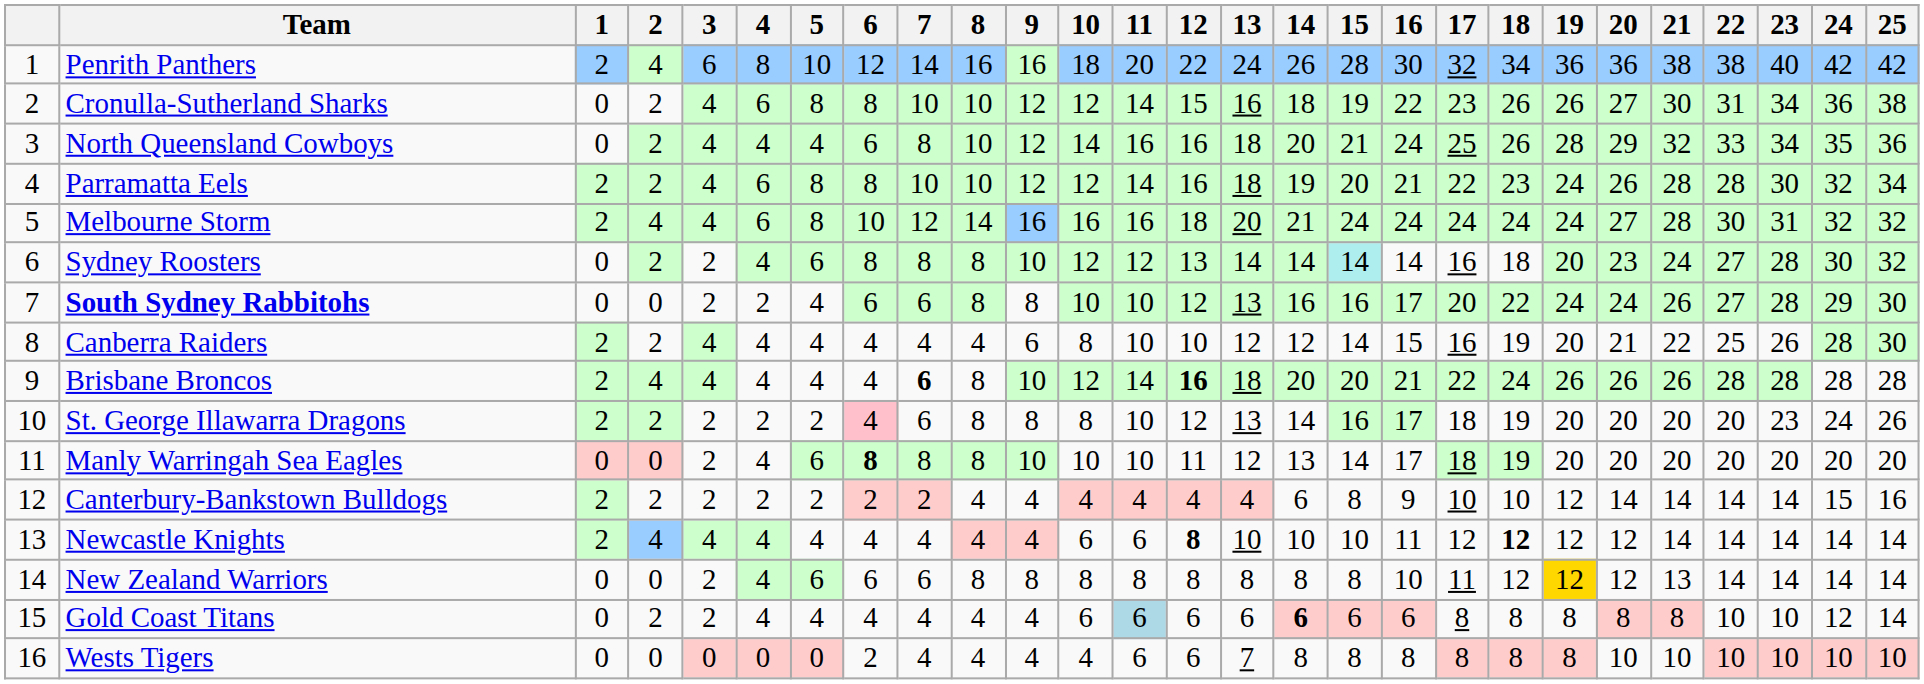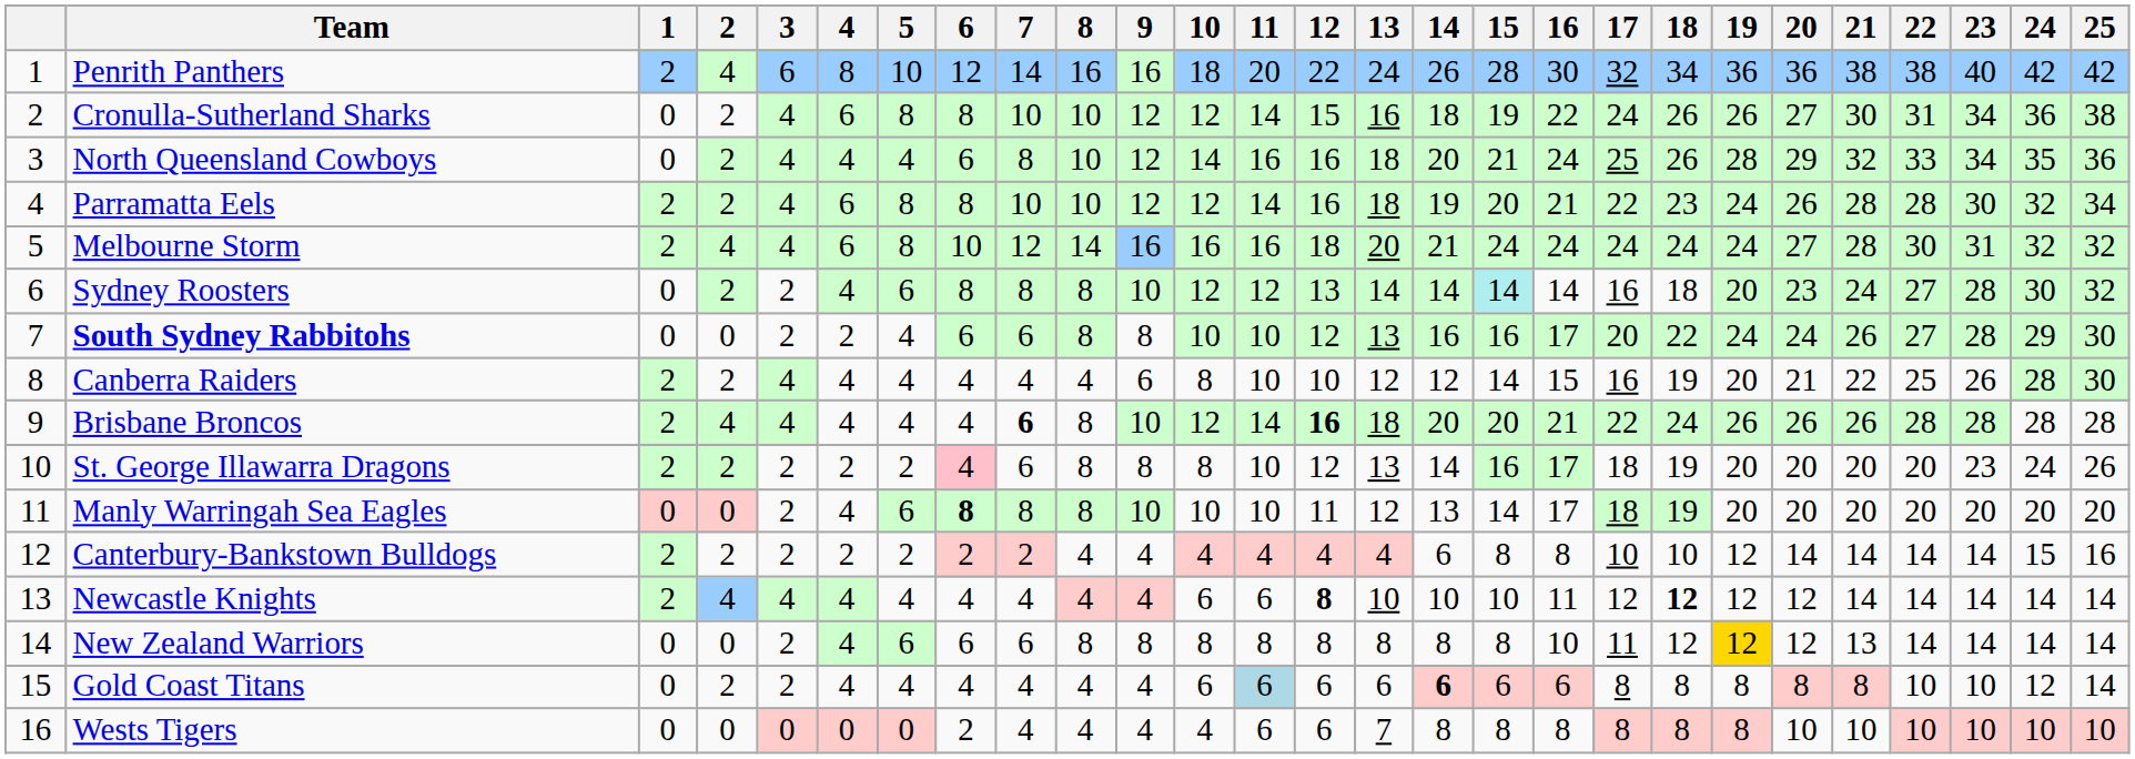 <table class="wikitable" style="text-align:center; line-height: 90%; font-size:90%;">
 <tr>
 <th width="20"></th>
 <th width="250">Team</th>
 <th width="20">1</th>
 <th width="20">2</th>
 <th width="20">3</th>
 <th width="20">4</th>
 <th width="20">5</th>
 <th width="20">6</th>
 <th width="20">7</th>
 <th width="20">8</th>
 <th width="20">9</th>
 <th width="20">10</th>
 <th width="20">11</th>
 <th width="20">12</th>
 <th width="20">13</th>
 <th width="20">14</th>
 <th width="20">15</th>
 <th width="20">16</th>
 <th width="20">17</th>
 <th width="20">18</th>
 <th width="20">19</th>
 <th width="20">20</th>
 <th width="20">21</th>
 <th width="20">22</th>
 <th width="20">23</th>
 <th width="20">24</th>
 <th width="20">25</th>
 </tr>
 <tr>
 <td>1</td>
 <td style="text-align:left;"> <a href='#'>Penrith Panthers</a></td>
 <td style="background: #99ccff;">2</td>
 <td style="background: #ccffcc;">4</td>
 <td style="background: #99ccff;">6</td>
 <td style="background: #99ccff;">8</td>
 <td style="background: #99ccff;">10</td>
 <td style="background: #99ccff;">12</td>
 <td style="background: #99ccff;">14</td>
 <td style="background: #99ccff;">16</td>
 <td style="background: #ccffcc;">16</td>
 <td style="background: #99ccff;">18</td>
 <td style="background: #99ccff;">20</td>
 <td style="background: #99ccff;">22</td>
 <td style="background: #99ccff;">24</td>
 <td style="background: #99ccff;">26</td>
 <td style="background: #99ccff;">28</td>
 <td style="background: #99ccff;">30</td>
 <td style="background: #99ccff;"><u>32</u></td>
 <td style="background: #99ccff;">34</td>
 <td style="background: #99ccff;">36</td>
 <td style="background: #99ccff;">36</td>
 <td style="background: #99ccff;">38</td>
 <td style="background: #99ccff;">38</td>
 <td style="background: #99ccff;">40</td>
 <td style="background: #99ccff;">42</td>
 <td style="background: #99ccff;">42</td>
 </tr>
 <tr>
 <td>2</td>
 <td style="text-align:left;"> <a href='#'>Cronulla-Sutherland Sharks</a></td>
 <td>0</td>
 <td>2</td>
 <td style="background: #ccffcc;">4</td>
 <td style="background: #ccffcc;">6</td>
 <td style="background: #ccffcc;">8</td>
 <td style="background: #ccffcc;">8</td>
 <td style="background: #ccffcc;">10</td>
 <td style="background: #ccffcc;">10</td>
 <td style="background: #ccffcc;">12</td>
 <td style="background: #ccffcc;">12</td>
 <td style="background: #ccffcc;">14</td>
 <td style="background: #ccffcc;">15</td>
 <td style="background: #ccffcc;"><u>16</u></td>
 <td style="background: #ccffcc;">18</td>
 <td style="background: #ccffcc;">19</td>
 <td style="background: #ccffcc;">22</td>
-<td style="background: #ccffcc;">23</td>
+<td style="background: #ccffcc;">24</td>
 <td style="background: #ccffcc;">26</td>
 <td style="background: #ccffcc;">26</td>
 <td style="background: #ccffcc;">27</td>
 <td style="background: #ccffcc;">30</td>
 <td style="background: #ccffcc;">31</td>
 <td style="background: #ccffcc;">34</td>
 <td style="background: #ccffcc;">36</td>
 <td style="background: #ccffcc;">38</td>
 </tr>
 <tr>
 <td>3</td>
 <td style="text-align:left;"> <a href='#'>North Queensland Cowboys</a></td>
 <td>0</td>
 <td style="background: #ccffcc;">2</td>
 <td style="background: #ccffcc;">4</td>
 <td style="background: #ccffcc;">4</td>
 <td style="background: #ccffcc;">4</td>
 <td style="background: #ccffcc;">6</td>
 <td style="background: #ccffcc;">8</td>
 <td style="background: #ccffcc;">10</td>
 <td style="background: #ccffcc;">12</td>
 <td style="background: #ccffcc;">14</td>
 <td style="background: #ccffcc;">16</td>
 <td style="background: #ccffcc;">16</td>
 <td style="background: #ccffcc;">18</td>
 <td style="background: #ccffcc;">20</td>
 <td style="background: #ccffcc;">21</td>
 <td style="background: #ccffcc;">24</td>
 <td style="background: #ccffcc;"><u>25</u></td>
 <td style="background: #ccffcc;">26</td>
 <td style="background: #ccffcc;">28</td>
 <td style="background: #ccffcc;">29</td>
 <td style="background: #ccffcc;">32</td>
 <td style="background: #ccffcc;">33</td>
 <td style="background: #ccffcc;">34</td>
 <td style="background: #ccffcc;">35</td>
 <td style="background: #ccffcc;">36</td>
 </tr>
 <tr>
 <td>4</td>
 <td style="text-align:left;"> <a href='#'>Parramatta Eels</a></td>
 <td style="background: #ccffcc;">2</td>
 <td style="background: #ccffcc;">2</td>
 <td style="background: #ccffcc;">4</td>
 <td style="background: #ccffcc;">6</td>
 <td style="background: #ccffcc;">8</td>
 <td style="background: #ccffcc;">8</td>
 <td style="background: #ccffcc;">10</td>
 <td style="background: #ccffcc;">10</td>
 <td style="background: #ccffcc;">12</td>
 <td style="background: #ccffcc;">12</td>
 <td style="background: #ccffcc;">14</td>
 <td style="background: #ccffcc;">16</td>
 <td style="background: #ccffcc;"><u>18</u></td>
 <td style="background: #ccffcc;">19</td>
 <td style="background: #ccffcc;">20</td>
 <td style="background: #ccffcc;">21</td>
 <td style="background: #ccffcc;">22</td>
 <td style="background: #ccffcc;">23</td>
 <td style="background: #ccffcc;">24</td>
 <td style="background: #ccffcc;">26</td>
 <td style="background: #ccffcc;">28</td>
 <td style="background: #ccffcc;">28</td>
 <td style="background: #ccffcc;">30</td>
 <td style="background: #ccffcc;">32</td>
 <td style="background: #ccffcc;">34</td>
 </tr>
 <tr>
 <td>5</td>
 <td style="text-align:left;"> <a href='#'>Melbourne Storm</a></td>
 <td style="background: #ccffcc;">2</td>
 <td style="background: #ccffcc;">4</td>
 <td style="background: #ccffcc;">4</td>
 <td style="background: #ccffcc;">6</td>
 <td style="background: #ccffcc;">8</td>
 <td style="background: #ccffcc;">10</td>
 <td style="background: #ccffcc;">12</td>
 <td style="background: #ccffcc;">14</td>
 <td style="background: #99ccff;">16</td>
 <td style="background: #ccffcc;">16</td>
 <td style="background: #ccffcc;">16</td>
 <td style="background: #ccffcc;">18</td>
 <td style="background: #ccffcc;"><u>20</u></td>
 <td style="background: #ccffcc;">21</td>
 <td style="background: #ccffcc;">24</td>
 <td style="background: #ccffcc;">24</td>
 <td style="background: #ccffcc;">24</td>
 <td style="background: #ccffcc;">24</td>
 <td style="background: #ccffcc;">24</td>
 <td style="background: #ccffcc;">27</td>
 <td style="background: #ccffcc;">28</td>
 <td style="background: #ccffcc;">30</td>
 <td style="background: #ccffcc;">31</td>
 <td style="background: #ccffcc;">32</td>
 <td style="background: #ccffcc;">32</td>
 </tr>
 <tr>
 <td>6</td>
 <td style="text-align:left;"> <a href='#'>Sydney Roosters</a></td>
 <td>0</td>
 <td style="background: #ccffcc;">2</td>
 <td>2</td>
 <td style="background: #ccffcc;">4</td>
 <td style="background: #ccffcc;">6</td>
 <td style="background: #ccffcc;">8</td>
 <td style="background: #ccffcc;">8</td>
 <td style="background: #ccffcc;">8</td>
 <td style="background: #ccffcc;">10</td>
 <td style="background: #ccffcc;">12</td>
 <td style="background: #ccffcc;">12</td>
 <td style="background: #ccffcc;">13</td>
 <td style="background: #ccffcc;">14</td>
 <td style="background: #ccffcc;">14</td>
 <td style="background: paleturquoise;">14</td>
 <td>14</td>
 <td><u>16</u></td>
 <td>18</td>
 <td style="background: #ccffcc;">20</td>
 <td style="background: #ccffcc;">23</td>
 <td style="background: #ccffcc;">24</td>
 <td style="background: #ccffcc;">27</td>
 <td style="background: #ccffcc;">28</td>
 <td style="background: #ccffcc;">30</td>
 <td style="background: #ccffcc;">32</td>
 </tr>
 <tr>
 <td>7</td>
 <td style="text-align:left;"><strong> <a href='#'>South Sydney Rabbitohs</a></strong></td>
 <td>0</td>
 <td>0</td>
 <td>2</td>
 <td>2</td>
 <td>4</td>
 <td style="background: #ccffcc;">6</td>
 <td style="background: #ccffcc;">6</td>
 <td style="background: #ccffcc;">8</td>
 <td>8</td>
 <td style="background: #ccffcc;">10</td>
 <td style="background: #ccffcc;">10</td>
 <td style="background: #ccffcc;">12</td>
 <td style="background: #ccffcc;"><u>13</u></td>
 <td style="background: #ccffcc;">16</td>
 <td style="background: #ccffcc;">16</td>
 <td style="background: #ccffcc;">17</td>
 <td style="background: #ccffcc;">20</td>
 <td style="background: #ccffcc;">22</td>
 <td style="background: #ccffcc;">24</td>
 <td style="background: #ccffcc;">24</td>
 <td style="background: #ccffcc;">26</td>
 <td style="background: #ccffcc;">27</td>
 <td style="background: #ccffcc;">28</td>
 <td style="background: #ccffcc;">29</td>
 <td style="background: #ccffcc;">30</td>
 </tr>
 <tr>
 <td>8</td>
 <td style="text-align:left;"> <a href='#'>Canberra Raiders</a></td>
 <td style="background: #ccffcc;">2</td>
 <td>2</td>
 <td style="background: #ccffcc;">4</td>
 <td>4</td>
 <td>4</td>
 <td>4</td>
 <td>4</td>
 <td>4</td>
 <td>6</td>
 <td>8</td>
 <td>10</td>
 <td>10</td>
 <td>12</td>
 <td>12</td>
 <td>14</td>
 <td>15</td>
 <td><u>16</u></td>
 <td>19</td>
 <td>20</td>
 <td>21</td>
 <td>22</td>
 <td>25</td>
 <td>26</td>
 <td style="background: #ccffcc;">28</td>
 <td style="background: #ccffcc;">30</td>
 </tr>
 <tr>
 <td>9</td>
 <td style="text-align:left;"> <a href='#'>Brisbane Broncos</a></td>
 <td style="background: #ccffcc;">2</td>
 <td style="background: #ccffcc;">4</td>
 <td style="background: #ccffcc;">4</td>
 <td>4</td>
 <td>4</td>
 <td>4</td>
 <td><strong>6</strong></td>
 <td>8</td>
 <td style="background: #ccffcc;">10</td>
 <td style="background: #ccffcc;">12</td>
 <td style="background: #ccffcc;">14</td>
 <td style="background: #ccffcc;"><strong>16</strong></td>
 <td style="background: #ccffcc;"><u>18</u></td>
 <td style="background: #ccffcc;">20</td>
 <td style="background: #ccffcc;">20</td>
 <td style="background: #ccffcc;">21</td>
 <td style="background: #ccffcc;">22</td>
 <td style="background: #ccffcc;">24</td>
 <td style="background: #ccffcc;">26</td>
 <td style="background: #ccffcc;">26</td>
 <td style="background: #ccffcc;">26</td>
 <td style="background: #ccffcc;">28</td>
 <td style="background: #ccffcc;">28</td>
 <td>28</td>
 <td>28</td>
 </tr>
 <tr>
 <td>10</td>
 <td style="text-align:left;"> <a href='#'>St. George Illawarra Dragons</a></td>
 <td style="background: #ccffcc;">2</td>
 <td style="background: #ccffcc;">2</td>
 <td>2</td>
 <td>2</td>
 <td>2</td>
 <td style="background: pink;">4</td>
 <td>6</td>
 <td>8</td>
 <td>8</td>
 <td>8</td>
 <td>10</td>
 <td>12</td>
 <td><u>13</u></td>
 <td>14</td>
 <td style="background: #ccffcc;">16</td>
 <td style="background: #ccffcc;">17</td>
 <td>18</td>
 <td>19</td>
 <td>20</td>
 <td>20</td>
 <td>20</td>
 <td>20</td>
 <td>23</td>
 <td>24</td>
 <td>26</td>
 </tr>
 <tr>
 <td>11</td>
 <td style="text-align:left;"> <a href='#'>Manly Warringah Sea Eagles</a></td>
 <td style="background: #ffcccc;">0</td>
 <td style="background: #ffcccc;">0</td>
 <td>2</td>
 <td>4</td>
 <td style="background: #ccffcc;">6</td>
 <td style="background: #ccffcc;"><strong>8</strong></td>
 <td style="background: #ccffcc;">8</td>
 <td style="background: #ccffcc;">8</td>
 <td style="background: #ccffcc;">10</td>
 <td>10</td>
 <td>10</td>
 <td>11</td>
 <td>12</td>
 <td>13</td>
 <td>14</td>
 <td>17</td>
 <td style="background: #ccffcc;"><u>18</u></td>
 <td style="background: #ccffcc;">19</td>
 <td>20</td>
 <td>20</td>
 <td>20</td>
 <td>20</td>
 <td>20</td>
 <td>20</td>
 <td>20</td>
 </tr>
 <tr>
 <td>12</td>
 <td style="text-align:left;"> <a href='#'>Canterbury-Bankstown Bulldogs</a></td>
 <td style="background: #ccffcc;">2</td>
 <td>2</td>
 <td>2</td>
 <td>2</td>
 <td>2</td>
 <td style="background: #ffcccc;">2</td>
 <td style="background: #ffcccc;">2</td>
 <td>4</td>
 <td>4</td>
 <td style="background: #ffcccc;">4</td>
 <td style="background: #ffcccc;">4</td>
 <td style="background: #ffcccc;">4</td>
 <td style="background: #ffcccc;">4</td>
 <td>6</td>
 <td>8</td>
-<td>9</td>
+<td>8</td>
 <td><u>10</u></td>
 <td>10</td>
 <td>12</td>
 <td>14</td>
 <td>14</td>
 <td>14</td>
 <td>14</td>
 <td>15</td>
 <td>16</td>
 </tr>
 <tr>
 <td>13</td>
 <td style="text-align:left;"> <a href='#'>Newcastle Knights</a></td>
 <td style="background: #ccffcc;">2</td>
 <td style="background: #99ccff;">4</td>
 <td style="background: #ccffcc;">4</td>
 <td style="background: #ccffcc;">4</td>
 <td>4</td>
 <td>4</td>
 <td>4</td>
 <td style="background: #ffcccc;">4</td>
 <td style="background: #ffcccc;">4</td>
 <td>6</td>
 <td>6</td>
 <td><strong>8</strong></td>
 <td><u>10</u></td>
 <td>10</td>
 <td>10</td>
 <td>11</td>
 <td>12</td>
 <td><strong>12</strong></td>
 <td>12</td>
 <td>12</td>
 <td>14</td>
 <td>14</td>
 <td>14</td>
 <td>14</td>
 <td>14</td>
 </tr>
 <tr>
 <td>14</td>
 <td style="text-align:left;"> <a href='#'>New Zealand Warriors</a></td>
 <td>0</td>
 <td>0</td>
 <td>2</td>
 <td style="background: #ccffcc;">4</td>
 <td style="background: #ccffcc;">6</td>
 <td>6</td>
 <td>6</td>
 <td>8</td>
 <td>8</td>
 <td>8</td>
 <td>8</td>
 <td>8</td>
 <td>8</td>
 <td>8</td>
 <td>8</td>
 <td>10</td>
 <td><u>11</u></td>
 <td>12</td>
 <td style="background: gold;">12</td>
 <td>12</td>
 <td>13</td>
 <td>14</td>
 <td>14</td>
 <td>14</td>
 <td>14</td>
 </tr>
 <tr>
 <td>15</td>
 <td style="text-align:left;"> <a href='#'>Gold Coast Titans</a></td>
 <td>0</td>
 <td>2</td>
 <td>2</td>
 <td>4</td>
 <td>4</td>
 <td>4</td>
 <td>4</td>
 <td>4</td>
 <td>4</td>
 <td>6</td>
 <td style="background: lightblue;">6</td>
 <td>6</td>
 <td>6</td>
 <td style="background: #ffcccc;"><strong>6</strong></td>
 <td style="background: #ffcccc;">6</td>
 <td style="background: #ffcccc;">6</td>
 <td><u>8</u></td>
 <td>8</td>
 <td>8</td>
 <td style="background: #ffcccc;">8</td>
 <td style="background: #ffcccc;">8</td>
 <td>10</td>
 <td>10</td>
 <td>12</td>
 <td>14</td>
 </tr>
 <tr>
 <td>16</td>
 <td style="text-align:left;"> <a href='#'>Wests Tigers</a></td>
 <td>0</td>
 <td>0</td>
 <td style="background: #ffcccc;">0</td>
 <td style="background: #ffcccc;">0</td>
 <td style="background: #ffcccc;">0</td>
 <td>2</td>
 <td>4</td>
 <td>4</td>
 <td>4</td>
 <td>4</td>
 <td>6</td>
 <td>6</td>
 <td><u>7</u></td>
 <td>8</td>
 <td>8</td>
 <td>8</td>
 <td style="background: #ffcccc;">8</td>
 <td style="background: #ffcccc;">8</td>
 <td style="background: #ffcccc;">8</td>
 <td>10</td>
 <td>10</td>
 <td style="background: #ffcccc;">10</td>
 <td style="background: #ffcccc;">10</td>
 <td style="background: #ffcccc;">10</td>
 <td style="background: #ffcccc;">10</td>
 </tr>
 </table>
